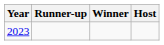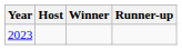 <table class="wikitable">
 <tr>
 <th>Year</th>
+<th>Host</th>
+<th>Winner</th>
 <th>Runner-up</th>
-<th>Winner</th>
-<th>Host</th>
 </tr>
 <tr>
 <td><a href='#'>2023</a></td>
+<td align="left"></td>
 <td></td>
 <td></td>
-<td align="left"></td>
 </tr>
 </table>
